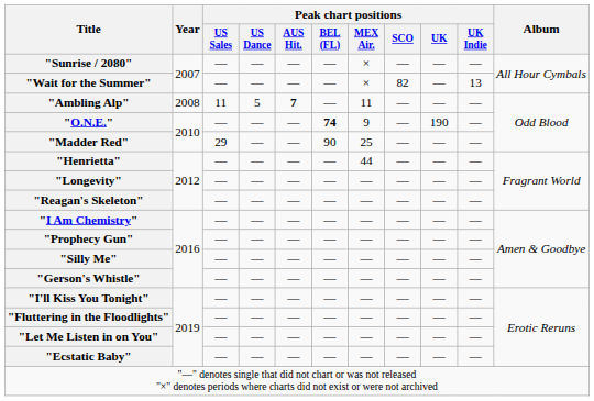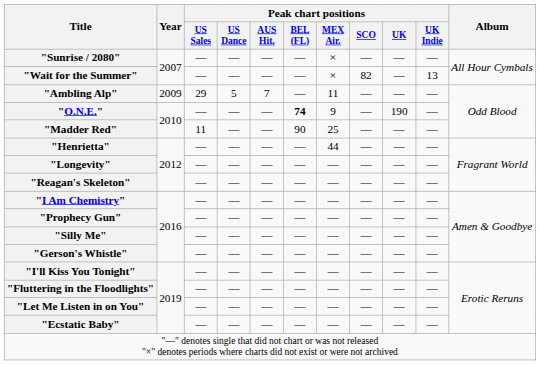 <table class="wikitable plainrowheaders" style="text-align:center;">
 <tr>
 <th scope="col" rowspan="2">Title</th>
 <th scope="col" rowspan="2">Year</th>
 <th scope="col" colspan="8">Peak chart positions</th>
 <th scope="col" rowspan="2">Album</th>
 </tr>
 <tr>
 <th scope="col" style="width:3em;font-size:85%;"><a href='#'>US<br>Sales</a><br></th>
 <th scope="col" style="width:3em;font-size:85%;"><a href='#'>US<br>Dance</a><br></th>
 <th scope="col" style="width:3em;font-size:85%;"><a href='#'>AUS<br>Hit.</a><br></th>
 <th scope="col" style="width:3em;font-size:85%;"><a href='#'>BEL<br>(FL)</a><br></th>
 <th scope="col" style="width:3em;font-size:85%;"><a href='#'>MEX<br>Air.</a><br></th>
 <th scope="col" style="width:3em;font-size:85%;"><a href='#'>SCO</a><br></th>
 <th scope="col" style="width:3em;font-size:85%;"><a href='#'>UK</a><br></th>
 <th scope="col" style="width:3em;font-size:85%;"><a href='#'>UK<br>Indie</a><br></th>
 </tr>
 <tr>
 <th scope="row">"Sunrise / 2080"</th>
 <td rowspan="2">2007</td>
 <td>—</td>
 <td>—</td>
 <td>—</td>
 <td>—</td>
 <td>×</td>
 <td>—</td>
 <td>—</td>
 <td>—</td>
 <td rowspan="2"><em>All Hour Cymbals</em></td>
 </tr>
 <tr>
 <th scope="row">"Wait for the Summer"</th>
 <td>—</td>
 <td>—</td>
 <td>—</td>
 <td>—</td>
 <td>×</td>
 <td>82</td>
 <td>—</td>
 <td>13</td>
 </tr>
 <tr>
 <th scope="row">"Ambling Alp"</th>
-<td>2008</td>
-<td>11</td>
+<td>2009</td>
+<td>29</td>
 <td>5</td>
-<td><strong>7</strong></td>
+<td>7</td>
 <td>—</td>
 <td>11</td>
 <td>—</td>
 <td>—</td>
 <td>—</td>
 <td rowspan="3"><em>Odd Blood</em></td>
 </tr>
 <tr>
 <th scope="row">"<a href='#'>O.N.E.</a>"</th>
 <td rowspan="2">2010</td>
 <td>—</td>
 <td>—</td>
 <td>—</td>
 <td><strong>74</strong></td>
 <td>9</td>
 <td>—</td>
 <td>190</td>
 <td>—</td>
 </tr>
 <tr>
 <th scope="row">"Madder Red"</th>
-<td>29</td>
+<td>11</td>
 <td>—</td>
 <td>—</td>
 <td>90</td>
 <td>25</td>
 <td>—</td>
 <td>—</td>
 <td>—</td>
 </tr>
 <tr>
 <th scope="row">"Henrietta"</th>
 <td rowspan="3">2012</td>
 <td>—</td>
 <td>—</td>
 <td>—</td>
 <td>—</td>
 <td>44</td>
 <td>—</td>
 <td>—</td>
 <td>—</td>
 <td rowspan="3"><em>Fragrant World</em></td>
 </tr>
 <tr>
 <th scope="row">"Longevity"</th>
 <td>—</td>
 <td>—</td>
 <td>—</td>
 <td>—</td>
 <td>—</td>
 <td>—</td>
 <td>—</td>
 <td>—</td>
 </tr>
 <tr>
 <th scope="row">"Reagan's Skeleton"</th>
 <td>—</td>
 <td>—</td>
 <td>—</td>
 <td>—</td>
 <td>—</td>
 <td>—</td>
 <td>—</td>
 <td>—</td>
 </tr>
 <tr>
 <th scope="row">"<a href='#'>I Am Chemistry</a>"</th>
 <td rowspan="4">2016</td>
 <td>—</td>
 <td>—</td>
 <td>—</td>
 <td>—</td>
 <td>—</td>
 <td>—</td>
 <td>—</td>
 <td>—</td>
 <td rowspan="4"><em>Amen & Goodbye</em></td>
 </tr>
 <tr>
 <th scope="row">"Prophecy Gun"</th>
 <td>—</td>
 <td>—</td>
 <td>—</td>
 <td>—</td>
 <td>—</td>
 <td>—</td>
 <td>—</td>
 <td>—</td>
 </tr>
 <tr>
 <th scope="row">"Silly Me"</th>
 <td>—</td>
 <td>—</td>
 <td>—</td>
 <td>—</td>
 <td>—</td>
 <td>—</td>
 <td>—</td>
 <td>—</td>
 </tr>
 <tr>
 <th scope="row">"Gerson's Whistle"</th>
 <td>—</td>
 <td>—</td>
 <td>—</td>
 <td>—</td>
 <td>—</td>
 <td>—</td>
 <td>—</td>
 <td>—</td>
 </tr>
 <tr>
 <th scope="row">"I'll Kiss You Tonight"</th>
 <td rowspan="4">2019</td>
 <td>—</td>
 <td>—</td>
 <td>—</td>
 <td>—</td>
 <td>—</td>
 <td>—</td>
 <td>—</td>
 <td>—</td>
 <td rowspan="4"><em>Erotic Reruns</em></td>
 </tr>
 <tr>
 <th scope="row">"Fluttering in the Floodlights"</th>
 <td>—</td>
 <td>—</td>
 <td>—</td>
 <td>—</td>
 <td>—</td>
 <td>—</td>
 <td>—</td>
 <td>—</td>
 </tr>
 <tr>
 <th scope="row">"Let Me Listen in on You"</th>
 <td>—</td>
 <td>—</td>
 <td>—</td>
 <td>—</td>
 <td>—</td>
 <td>—</td>
 <td>—</td>
 <td>—</td>
 </tr>
 <tr>
 <th scope="row">"Ecstatic Baby"</th>
 <td>—</td>
 <td>—</td>
 <td>—</td>
 <td>—</td>
 <td>—</td>
 <td>—</td>
 <td>—</td>
 <td>—</td>
 </tr>
 <tr>
 <td colspan="13" style="text-align:center; font-size:85%;">"—" denotes single that did not chart or was not released<br>"×" denotes periods where charts did not exist or were not archived</td>
 </tr>
 </table>
